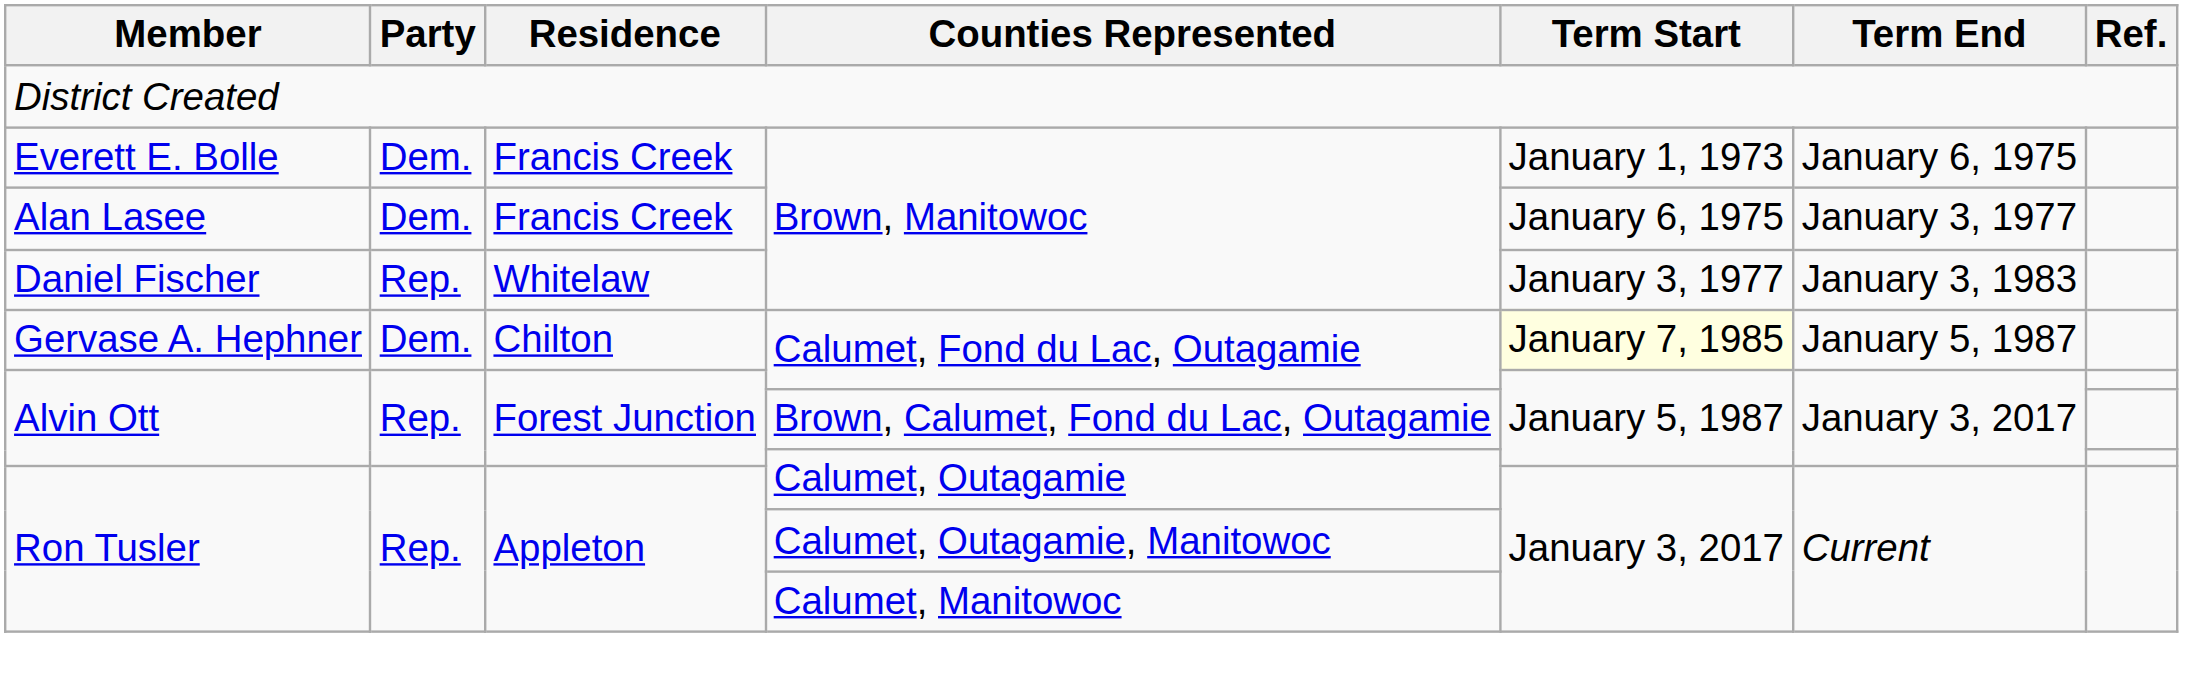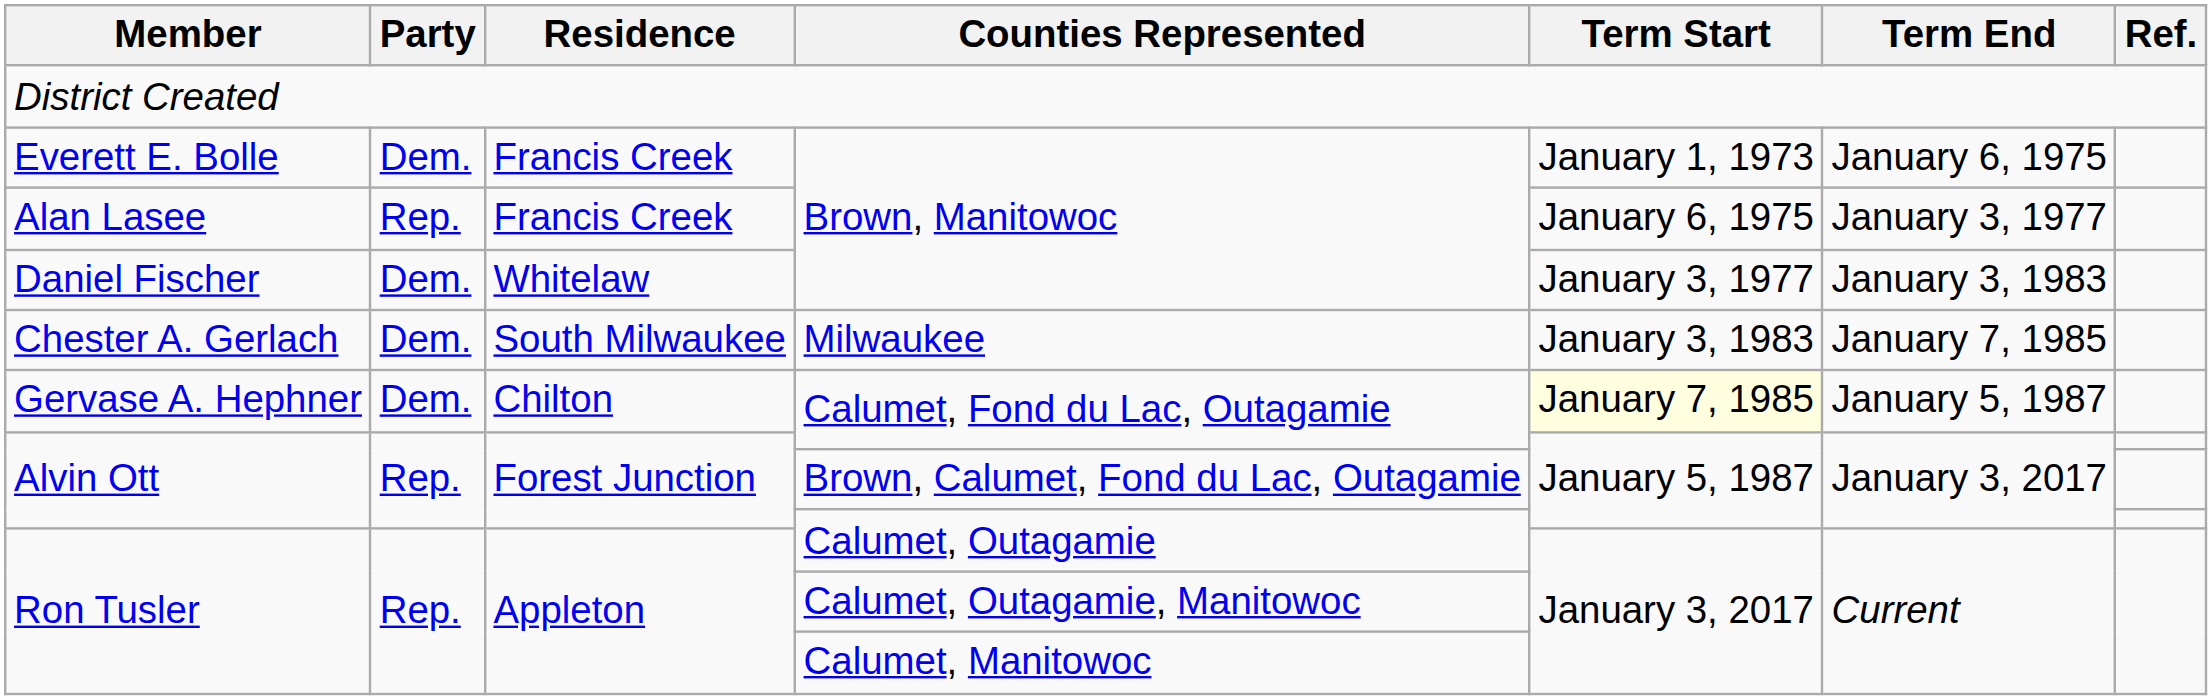 <table class="wikitable">
 <tr>
 <th>Member</th>
 <th>Party</th>
 <th>Residence</th>
 <th>Counties Represented</th>
 <th>Term Start</th>
 <th>Term End</th>
 <th>Ref.</th>
 </tr>
 <tr>
 <td colspan="7"><em>District Created</em></td>
 </tr>
 <tr>
 <td><a href='#'>Everett E. Bolle</a></td>
 <td><a href='#'>Dem.</a></td>
 <td><a href='#'>Francis Creek</a></td>
 <td rowspan="3"><a href='#'>Brown</a>, <a href='#'>Manitowoc</a></td>
 <td>January 1, 1973</td>
 <td>January 6, 1975</td>
 <td></td>
 </tr>
 <tr>
 <td><a href='#'>Alan Lasee</a></td>
-<td><a href='#'>Dem.</a></td>
+<td><a href='#'>Rep.</a></td>
 <td><a href='#'>Francis Creek</a></td>
 <td>January 6, 1975</td>
 <td>January 3, 1977</td>
 <td></td>
 </tr>
 <tr>
 <td><a href='#'>Daniel Fischer</a></td>
-<td><a href='#'>Rep.</a></td>
+<td><a href='#'>Dem.</a></td>
 <td><a href='#'>Whitelaw</a></td>
 <td>January 3, 1977</td>
 <td>January 3, 1983</td>
+<td></td>
+</tr>
+<tr>
+<td><a href='#'>Chester A. Gerlach</a></td>
+<td><a href='#'>Dem.</a></td>
+<td><a href='#'>South Milwaukee</a></td>
+<td><a href='#'>Milwaukee</a></td>
+<td>January 3, 1983</td>
+<td>January 7, 1985</td>
 <td></td>
 </tr>
 <tr>
 <td><a href='#'>Gervase A. Hephner</a></td>
 <td><a href='#'>Dem.</a></td>
 <td><a href='#'>Chilton</a></td>
 <td rowspan="2"><a href='#'>Calumet</a>, <a href='#'>Fond du Lac</a>, <a href='#'>Outagamie</a></td>
 <td style="background: lightyellow;">January 7, 1985</td>
 <td>January 5, 1987</td>
 <td></td>
 </tr>
 <tr>
 <td rowspan="3"><a href='#'>Alvin Ott</a></td>
 <td rowspan="3" ><a href='#'>Rep.</a></td>
 <td rowspan="3"><a href='#'>Forest Junction</a></td>
 <td rowspan="3">January 5, 1987</td>
 <td rowspan="3">January 3, 2017</td>
 <td></td>
 </tr>
 <tr>
 <td><a href='#'>Brown</a>, <a href='#'>Calumet</a>, <a href='#'>Fond du Lac</a>, <a href='#'>Outagamie</a></td>
 <td></td>
 </tr>
 <tr>
 <td rowspan="2"><a href='#'>Calumet</a>, <a href='#'>Outagamie</a></td>
 <td></td>
 </tr>
 <tr style="height:1em">
 <td rowspan="3"><a href='#'>Ron Tusler</a></td>
 <td rowspan="3" ><a href='#'>Rep.</a></td>
 <td rowspan="3"><a href='#'>Appleton</a></td>
 <td rowspan="3">January 3, 2017</td>
 <td rowspan="3"><em>Current</em></td>
 <td rowspan="3"></td>
 </tr>
 <tr style="height:1em">
 <td><a href='#'>Calumet</a>, <a href='#'>Outagamie</a>, <a href='#'>Manitowoc</a></td>
 </tr>
 <tr>
 <td><a href='#'>Calumet</a>, <a href='#'>Manitowoc</a></td>
 </tr>
 </table>
